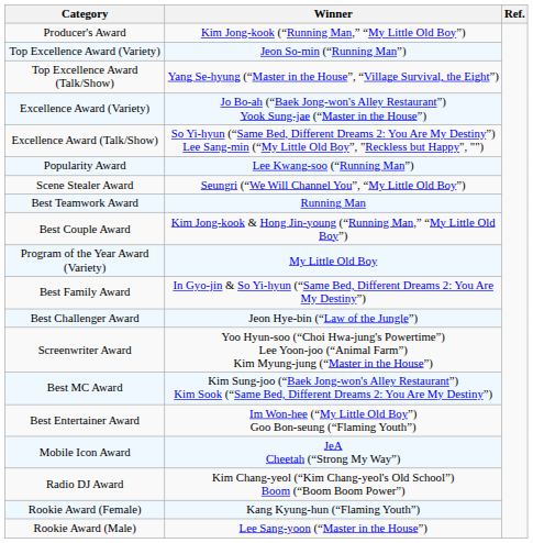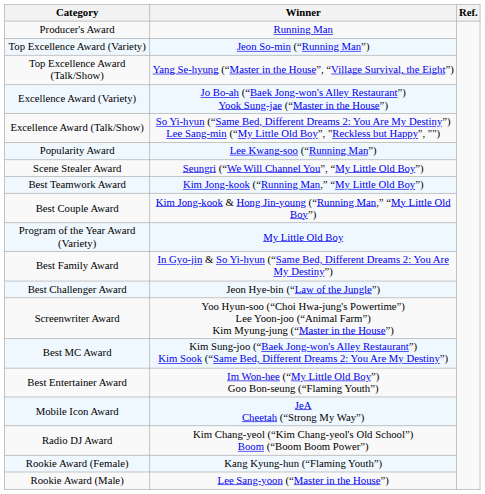 <table class="wikitable sortable">
 <tr align=center>
 <th style="width:210px">Category</th>
 <th style="width:450px">Winner</th>
 <th style="width:10px">Ref.</th>
 </tr>
 <tr align=center>
 <td>Producer's Award</td>
-<td><a href='#'>Kim Jong-kook</a>  (“<a href='#'>Running Man</a>,” “<a href='#'>My Little Old Boy</a>”)</td>
+<td><a href='#'>Running Man</a></td>
 <td rowspan="19"></td>
 </tr>
 <tr align=center style="background:#F0F8FF">
 <td>Top Excellence Award (Variety)</td>
 <td><a href='#'>Jeon So-min</a> (“<a href='#'>Running Man</a>”)</td>
 </tr>
 <tr align=center>
 <td>Top Excellence Award (Talk/Show)</td>
 <td><a href='#'>Yang Se-hyung</a> (“<a href='#'>Master in the House</a>”, “<a href='#'>Village Survival, the Eight</a>”)</td>
 </tr>
 <tr align=center style="background:#F0F8FF">
 <td>Excellence Award (Variety)</td>
 <td><a href='#'>Jo Bo-ah</a> (“<a href='#'>Baek Jong-won's Alley Restaurant</a>”)<br><a href='#'>Yook Sung-jae</a> (“<a href='#'>Master in the House</a>”)</td>
 </tr>
 <tr align=center>
 <td>Excellence Award (Talk/Show)</td>
 <td><a href='#'>So Yi-hyun</a> (“<a href='#'>Same Bed, Different Dreams 2: You Are My Destiny</a>”)<br><a href='#'>Lee Sang-min</a> (“<a href='#'>My Little Old Boy</a>”, "<a href='#'>Reckless but Happy</a>", "")</td>
 </tr>
 <tr align=center style="background:#F0F8FF">
 <td>Popularity Award</td>
 <td><a href='#'>Lee Kwang-soo</a> (“<a href='#'>Running Man</a>”)</td>
 </tr>
 <tr align=center>
 <td>Scene Stealer Award</td>
 <td><a href='#'>Seungri</a> (“<a href='#'>We Will Channel You</a>”, “<a href='#'>My Little Old Boy</a>”)</td>
 </tr>
 <tr align=center style="background:#F0F8FF">
 <td>Best Teamwork Award</td>
-<td><a href='#'>Running Man</a></td>
+<td><a href='#'>Kim Jong-kook</a>  (“<a href='#'>Running Man</a>,” “<a href='#'>My Little Old Boy</a>”)</td>
 </tr>
 <tr align=center>
 <td>Best Couple Award</td>
 <td><a href='#'>Kim Jong-kook</a> & <a href='#'>Hong Jin-young</a> (“<a href='#'>Running Man</a>,” “<a href='#'>My Little Old Boy</a>”)</td>
 </tr>
 <tr align=center style="background:#F0F8FF">
 <td>Program of the Year Award (Variety)</td>
 <td><a href='#'>My Little Old Boy</a></td>
 </tr>
 <tr align=center>
 <td>Best Family Award</td>
 <td><a href='#'>In Gyo-jin</a> & <a href='#'>So Yi-hyun</a> (“<a href='#'>Same Bed, Different Dreams 2: You Are My Destiny</a>”)</td>
 </tr>
 <tr align=center style="background:#F0F8FF">
 <td>Best Challenger Award</td>
 <td>Jeon Hye-bin (“<a href='#'>Law of the Jungle</a>”)</td>
 </tr>
 <tr align=center>
 <td>Screenwriter Award</td>
 <td>Yoo Hyun-soo (“Choi Hwa-jung's Powertime”)<br>Lee Yoon-joo (“Animal Farm”)<br>Kim Myung-jung (“<a href='#'>Master in the House</a>”)</td>
 </tr>
 <tr align=center style="background:#F0F8FF">
 <td>Best MC Award</td>
 <td>Kim Sung-joo (“<a href='#'>Baek Jong-won's Alley Restaurant</a>”)<br><a href='#'>Kim Sook</a> (“<a href='#'>Same Bed, Different Dreams 2: You Are My Destiny</a>”)</td>
 </tr>
 <tr align=center>
 <td>Best Entertainer Award</td>
 <td><a href='#'>Im Won-hee</a> (“<a href='#'>My Little Old Boy</a>”)<br>Goo Bon-seung (“Flaming Youth”)</td>
 </tr>
 <tr align=center style="background:#F0F8FF">
 <td>Mobile Icon Award</td>
 <td><a href='#'>JeA</a><br><a href='#'>Cheetah</a> (“Strong My Way”)</td>
 </tr>
 <tr align=center>
 <td>Radio DJ Award</td>
 <td>Kim Chang-yeol (“Kim Chang-yeol's Old School”)<br><a href='#'>Boom</a> (“Boom Boom Power”)</td>
 </tr>
 <tr align=center style="background:#F0F8FF">
 <td>Rookie Award (Female)</td>
 <td>Kang Kyung-hun (“Flaming Youth”)</td>
 </tr>
 <tr align=center>
 <td>Rookie Award (Male)</td>
 <td><a href='#'>Lee Sang-yoon</a> (“<a href='#'>Master in the House</a>”)</td>
 </tr>
 </table>
